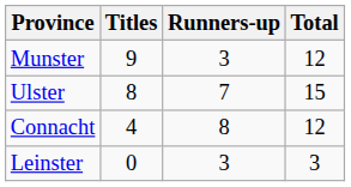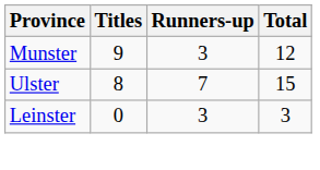 <table class="wikitable sortable" style="text-align:center;">
 <tr>
 <th>Province</th>
 <th>Titles</th>
 <th>Runners-up</th>
 <th>Total</th>
 </tr>
 <tr>
 <td style="text-align:left"><a href='#'>Munster</a></td>
 <td>9</td>
 <td>3</td>
 <td>12</td>
 </tr>
 <tr>
 <td style="text-align:left"><a href='#'>Ulster</a></td>
 <td>8</td>
 <td>7</td>
 <td>15</td>
 </tr>
 <tr>
-<td style="text-align:left"><a href='#'>Connacht</a></td>
-<td>4</td>
-<td>8</td>
-<td>12</td>
-</tr>
-<tr>
 <td style="text-align:left"><a href='#'>Leinster</a></td>
 <td>0</td>
 <td>3</td>
 <td>3</td>
 </tr>
 </table>
